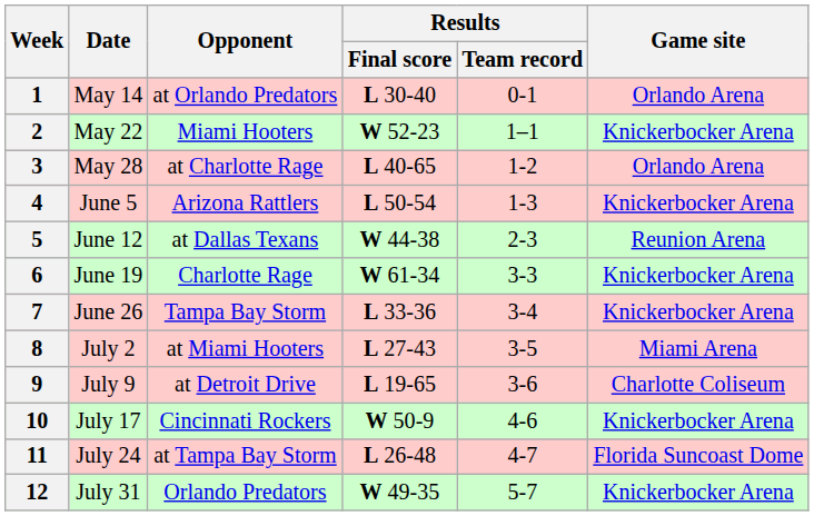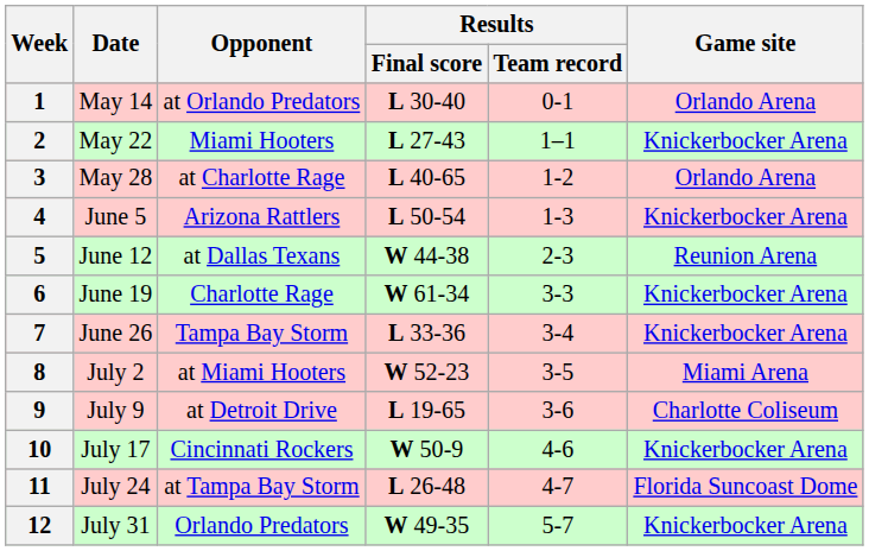 <table class="wikitable" style="font-size: 92%;" "align=center">
 <tr>
 <th rowspan="2">Week</th>
 <th rowspan="2">Date</th>
 <th rowspan="2">Opponent</th>
 <th colspan="2">Results</th>
 <th rowspan="2">Game site</th>
 </tr>
 <tr>
 <th>Final score</th>
 <th>Team record</th>
 </tr>
 <tr style="background:#fcc">
 <th>1</th>
 <td style="text-align:center;">May 14</td>
 <td style="text-align:center;">at <a href='#'>Orlando Predators</a></td>
 <td style="text-align:center;"><strong>L</strong> 30-40</td>
 <td style="text-align:center;">0-1</td>
 <td style="text-align:center;"><a href='#'>Orlando Arena</a></td>
 </tr>
 <tr style="background:#cfc">
 <th>2</th>
 <td style="text-align:center;">May 22</td>
 <td style="text-align:center;"><a href='#'>Miami Hooters</a></td>
-<td style="text-align:center;"><strong>W</strong> 52-23</td>
+<td style="text-align:center;"><strong>L</strong> 27-43</td>
 <td style="text-align:center;">1–1</td>
 <td style="text-align:center;"><a href='#'>Knickerbocker Arena</a></td>
 </tr>
 <tr style="background:#fcc">
 <th>3</th>
 <td style="text-align:center;">May 28</td>
 <td style="text-align:center;">at <a href='#'>Charlotte Rage</a></td>
 <td style="text-align:center;"><strong>L</strong> 40-65</td>
 <td style="text-align:center;">1-2</td>
 <td style="text-align:center;"><a href='#'>Orlando Arena</a></td>
 </tr>
 <tr style="background:#fcc">
 <th>4</th>
 <td style="text-align:center;">June 5</td>
 <td style="text-align:center;"><a href='#'>Arizona Rattlers</a></td>
 <td style="text-align:center;"><strong>L</strong> 50-54</td>
 <td style="text-align:center;">1-3</td>
 <td style="text-align:center;"><a href='#'>Knickerbocker Arena</a></td>
 </tr>
 <tr style="background:#cfc">
 <th>5</th>
 <td style="text-align:center;">June 12</td>
 <td style="text-align:center;">at <a href='#'>Dallas Texans</a></td>
 <td style="text-align:center;"><strong>W</strong> 44-38</td>
 <td style="text-align:center;">2-3</td>
 <td style="text-align:center;"><a href='#'>Reunion Arena</a></td>
 </tr>
 <tr style="background:#cfc">
 <th>6</th>
 <td style="text-align:center;">June 19</td>
 <td style="text-align:center;"><a href='#'>Charlotte Rage</a></td>
 <td style="text-align:center;"><strong>W</strong> 61-34</td>
 <td style="text-align:center;">3-3</td>
 <td style="text-align:center;"><a href='#'>Knickerbocker Arena</a></td>
 </tr>
 <tr style="background:#fcc">
 <th>7</th>
 <td style="text-align:center;">June 26</td>
 <td style="text-align:center;"><a href='#'>Tampa Bay Storm</a></td>
 <td style="text-align:center;"><strong>L</strong> 33-36</td>
 <td style="text-align:center;">3-4</td>
 <td style="text-align:center;"><a href='#'>Knickerbocker Arena</a></td>
 </tr>
 <tr style="background:#fcc">
 <th>8</th>
 <td style="text-align:center;">July 2</td>
 <td style="text-align:center;">at <a href='#'>Miami Hooters</a></td>
-<td style="text-align:center;"><strong>L</strong> 27-43</td>
+<td style="text-align:center;"><strong>W</strong> 52-23</td>
 <td style="text-align:center;">3-5</td>
 <td style="text-align:center;"><a href='#'>Miami Arena</a></td>
 </tr>
 <tr style="background:#fcc">
 <th>9</th>
 <td style="text-align:center;">July 9</td>
 <td style="text-align:center;">at <a href='#'>Detroit Drive</a></td>
 <td style="text-align:center;"><strong>L</strong> 19-65</td>
 <td style="text-align:center;">3-6</td>
 <td style="text-align:center;"><a href='#'>Charlotte Coliseum</a></td>
 </tr>
 <tr style="background:#cfc">
 <th>10</th>
 <td style="text-align:center;">July 17</td>
 <td style="text-align:center;"><a href='#'>Cincinnati Rockers</a></td>
 <td style="text-align:center;"><strong>W</strong> 50-9</td>
 <td style="text-align:center;">4-6</td>
 <td style="text-align:center;"><a href='#'>Knickerbocker Arena</a></td>
 </tr>
 <tr style="background:#fcc">
 <th>11</th>
 <td style="text-align:center;">July 24</td>
 <td style="text-align:center;">at <a href='#'>Tampa Bay Storm</a></td>
 <td style="text-align:center;"><strong>L</strong> 26-48</td>
 <td style="text-align:center;">4-7</td>
 <td style="text-align:center;"><a href='#'>Florida Suncoast Dome</a></td>
 </tr>
 <tr style="background:#cfc">
 <th>12</th>
 <td style="text-align:center;">July 31</td>
 <td style="text-align:center;"><a href='#'>Orlando Predators</a></td>
 <td style="text-align:center;"><strong>W</strong> 49-35</td>
 <td style="text-align:center;">5-7</td>
 <td style="text-align:center;"><a href='#'>Knickerbocker Arena</a></td>
 </tr>
 </table>
